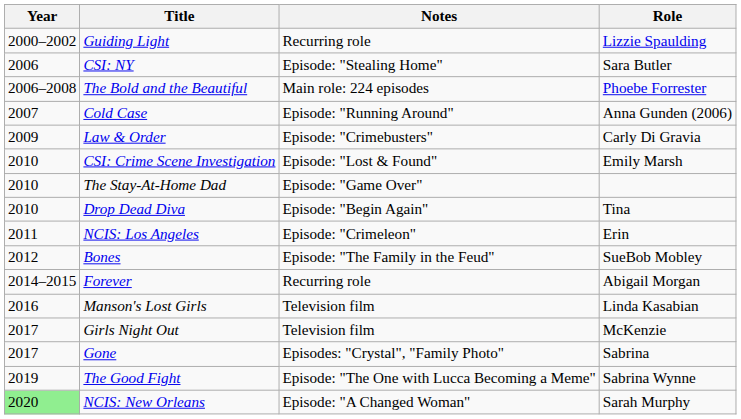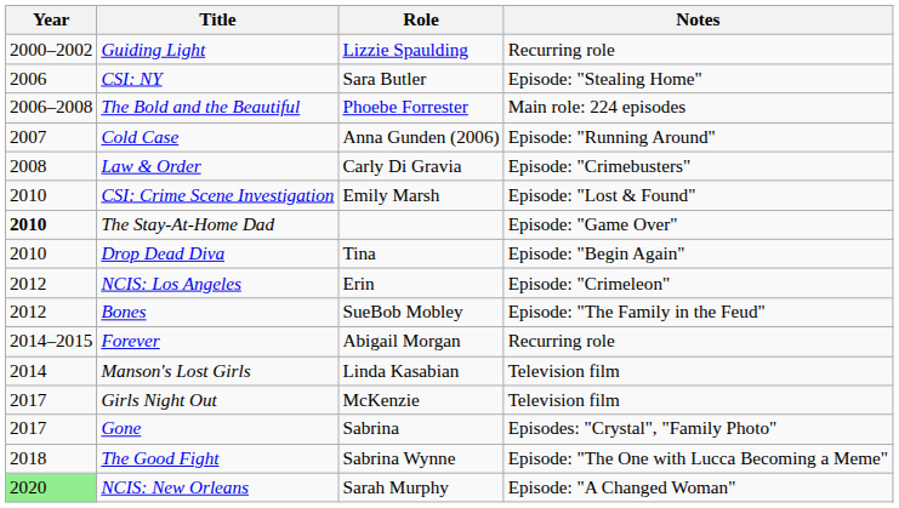 <table class="wikitable sortable">
 <tr>
 <th>Year</th>
 <th>Title</th>
+<th>Role</th>
 <th class="unsortable">Notes</th>
-<th>Role</th>
 </tr>
 <tr>
 <td>2000–2002</td>
 <td><em><a href='#'>Guiding Light</a></em></td>
+<td><a href='#'>Lizzie Spaulding</a></td>
 <td>Recurring role</td>
-<td><a href='#'>Lizzie Spaulding</a></td>
 </tr>
 <tr>
 <td>2006</td>
 <td><em><a href='#'>CSI: NY</a></em></td>
+<td>Sara Butler</td>
 <td>Episode: "Stealing Home"</td>
-<td>Sara Butler</td>
 </tr>
 <tr>
 <td>2006–2008</td>
 <td><em><a href='#'>The Bold and the Beautiful</a></em></td>
+<td><a href='#'>Phoebe Forrester</a></td>
 <td>Main role: 224 episodes</td>
-<td><a href='#'>Phoebe Forrester</a></td>
 </tr>
 <tr>
 <td>2007</td>
 <td><em><a href='#'>Cold Case</a></em></td>
+<td>Anna Gunden (2006)</td>
 <td>Episode: "Running Around"</td>
-<td>Anna Gunden (2006)</td>
 </tr>
 <tr>
-<td>2009</td>
+<td>2008</td>
 <td><em><a href='#'>Law & Order</a></em></td>
+<td>Carly Di Gravia</td>
 <td>Episode: "Crimebusters"</td>
-<td>Carly Di Gravia</td>
 </tr>
 <tr>
 <td>2010</td>
 <td><em><a href='#'>CSI: Crime Scene Investigation</a></em></td>
+<td>Emily Marsh</td>
 <td>Episode: "Lost & Found"</td>
-<td>Emily Marsh</td>
 </tr>
 <tr>
-<td>2010</td>
+<td><strong>2010</strong></td>
 <td><em>The Stay-At-Home Dad</em></td>
+<td></td>
 <td>Episode: "Game Over"</td>
-<td></td>
 </tr>
 <tr>
 <td>2010</td>
 <td><em><a href='#'>Drop Dead Diva</a></em></td>
+<td>Tina</td>
 <td>Episode: "Begin Again"</td>
-<td>Tina</td>
 </tr>
 <tr>
-<td>2011</td>
+<td>2012</td>
 <td><em><a href='#'>NCIS: Los Angeles</a></em></td>
+<td>Erin</td>
 <td>Episode: "Crimeleon"</td>
-<td>Erin</td>
 </tr>
 <tr>
 <td>2012</td>
 <td><em><a href='#'>Bones</a></em></td>
+<td>SueBob Mobley</td>
 <td>Episode: "The Family in the Feud"</td>
-<td>SueBob Mobley</td>
 </tr>
 <tr>
 <td>2014–2015</td>
 <td><em><a href='#'>Forever</a></em></td>
+<td>Abigail Morgan</td>
 <td>Recurring role</td>
-<td>Abigail Morgan</td>
 </tr>
 <tr>
-<td>2016</td>
+<td>2014</td>
 <td><em>Manson's Lost Girls</em></td>
+<td>Linda Kasabian</td>
 <td>Television film</td>
-<td>Linda Kasabian</td>
 </tr>
 <tr>
 <td>2017</td>
 <td><em>Girls Night Out</em></td>
+<td>McKenzie</td>
 <td>Television film</td>
-<td>McKenzie</td>
 </tr>
 <tr>
 <td>2017</td>
 <td><em><a href='#'>Gone</a></em></td>
+<td>Sabrina</td>
 <td>Episodes: "Crystal", "Family Photo"</td>
-<td>Sabrina</td>
 </tr>
 <tr>
-<td>2019</td>
+<td>2018</td>
 <td><em><a href='#'>The Good Fight</a></em></td>
+<td>Sabrina Wynne</td>
 <td>Episode: "The One with Lucca Becoming a Meme"</td>
-<td>Sabrina Wynne</td>
 </tr>
 <tr>
 <td style="background: lightgreen;">2020</td>
 <td><em><a href='#'>NCIS: New Orleans</a></em></td>
+<td>Sarah Murphy</td>
 <td>Episode: "A Changed Woman"</td>
-<td>Sarah Murphy</td>
 </tr>
 </table>
